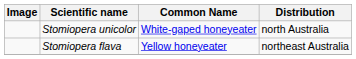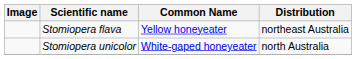 <table class="wikitable">
 <tr>
 <th>Image</th>
 <th>Scientific name</th>
 <th>Common Name</th>
 <th>Distribution</th>
 </tr>
 <tr>
 <td></td>
+<td><em>Stomiopera flava</em></td>
+<td><a href='#'>Yellow honeyeater</a></td>
+<td>northeast Australia</td>
+</tr>
+<tr>
+<td></td>
 <td><em>Stomiopera unicolor</em></td>
 <td><a href='#'>White-gaped honeyeater</a></td>
 <td>north Australia</td>
 </tr>
 <tr>
-<td></td>
-<td><em>Stomiopera flava</em></td>
-<td><a href='#'>Yellow honeyeater</a></td>
-<td>northeast Australia</td>
-</tr>
-<tr>
 </tr>
 </table>
